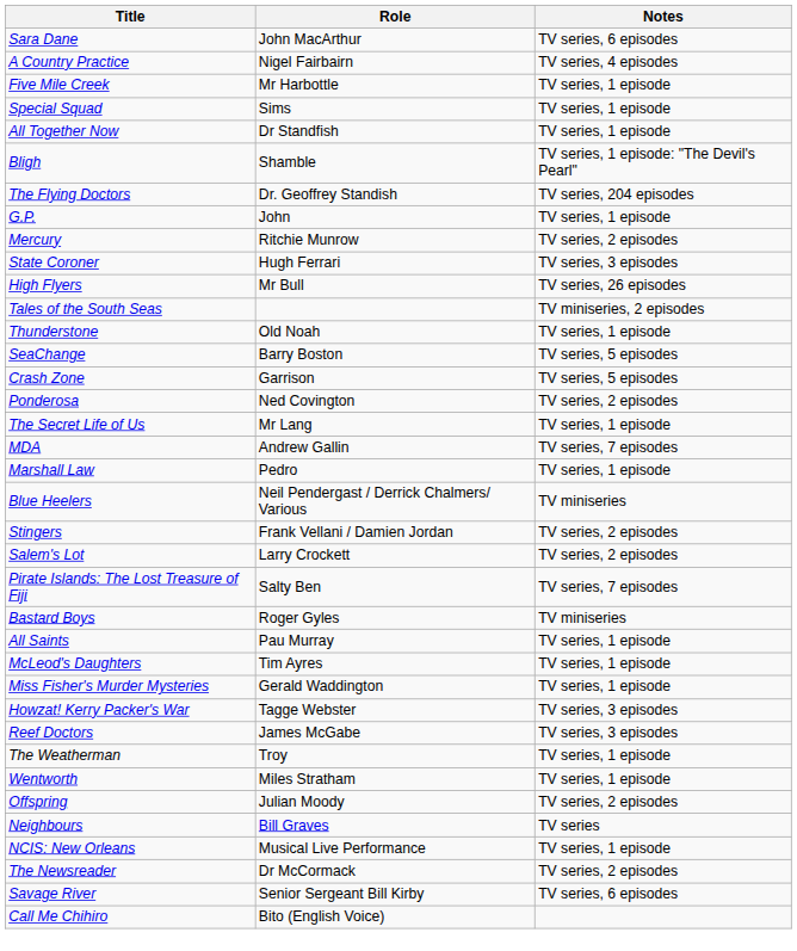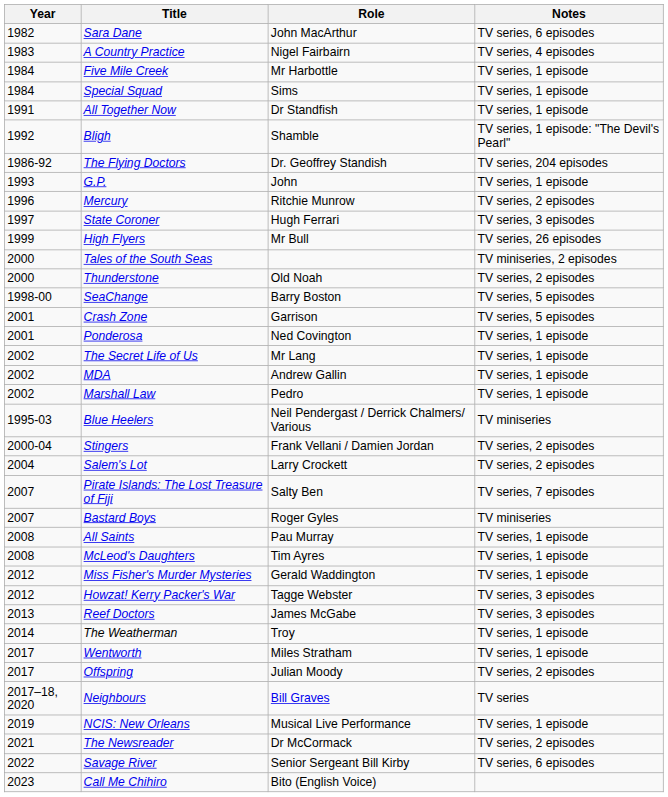 <table class="wikitable sortable plainrowheaders">
 <tr>
+<th scope="col">Year</th>
 <th scope="col">Title</th>
 <th scope="col">Role</th>
 <th scope="col" class="unsortable">Notes</th>
 </tr>
 <tr>
+<td>1982</td>
 <td><em><a href='#'>Sara Dane</a></em></td>
 <td>John MacArthur</td>
 <td>TV series, 6 episodes</td>
 </tr>
 <tr>
+<td>1983</td>
 <td data-sort-value="Country Practice, A"><em><a href='#'>A Country Practice</a></em></td>
 <td>Nigel Fairbairn</td>
 <td>TV series, 4 episodes</td>
 </tr>
 <tr>
+<td>1984</td>
 <td><em><a href='#'>Five Mile Creek</a></em></td>
 <td>Mr Harbottle</td>
 <td>TV series, 1 episode</td>
 </tr>
 <tr>
+<td>1984</td>
 <td><em><a href='#'>Special Squad</a></em></td>
 <td>Sims</td>
 <td>TV series, 1 episode</td>
 </tr>
 <tr>
+<td>1991</td>
 <td><em><a href='#'>All Together Now</a></em></td>
 <td>Dr Standfish</td>
 <td>TV series, 1 episode</td>
 </tr>
 <tr>
+<td>1992</td>
 <td><em><a href='#'>Bligh</a></em></td>
 <td>Shamble</td>
 <td>TV series, 1 episode: "The Devil's Pearl"</td>
 </tr>
 <tr>
+<td>1986-92</td>
 <td data-sort-value="Flying Doctors, The"><em><a href='#'>The Flying Doctors</a></em></td>
 <td>Dr. Geoffrey Standish</td>
 <td>TV series, 204 episodes</td>
 </tr>
 <tr>
+<td>1993</td>
 <td><em><a href='#'>G.P.</a></em></td>
 <td>John</td>
 <td>TV series, 1 episode</td>
 </tr>
 <tr>
+<td>1996</td>
 <td><em><a href='#'>Mercury</a></em></td>
 <td>Ritchie Munrow</td>
 <td>TV series, 2 episodes</td>
 </tr>
 <tr>
+<td>1997</td>
 <td><em><a href='#'>State Coroner</a></em></td>
 <td>Hugh Ferrari</td>
 <td>TV series, 3 episodes</td>
 </tr>
 <tr>
+<td>1999</td>
 <td><em><a href='#'>High Flyers</a></em></td>
 <td>Mr Bull</td>
 <td>TV series, 26 episodes</td>
 </tr>
 <tr>
+<td>2000</td>
 <td><em><a href='#'>Tales of the South Seas</a></em></td>
 <td></td>
 <td>TV miniseries, 2 episodes</td>
 </tr>
 <tr>
+<td>2000</td>
 <td><em><a href='#'>Thunderstone</a></em></td>
 <td>Old Noah</td>
-<td>TV series, 1 episode</td>
+<td>TV series, 2 episodes</td>
 </tr>
 <tr>
+<td>1998-00</td>
 <td><em><a href='#'>SeaChange</a></em></td>
 <td>Barry Boston</td>
 <td>TV series, 5 episodes</td>
 </tr>
 <tr>
+<td>2001</td>
 <td><em><a href='#'>Crash Zone</a></em></td>
 <td>Garrison</td>
 <td>TV series, 5 episodes</td>
 </tr>
 <tr>
+<td>2001</td>
 <td><em><a href='#'>Ponderosa</a></em></td>
 <td>Ned Covington</td>
-<td>TV series, 2 episodes</td>
+<td>TV series, 1 episode</td>
 </tr>
 <tr>
+<td>2002</td>
 <td data-sort-value="Secret Life of Us, The"><em><a href='#'>The Secret Life of Us</a></em></td>
 <td>Mr Lang</td>
 <td>TV series, 1 episode</td>
 </tr>
 <tr>
+<td>2002</td>
 <td><em><a href='#'>MDA</a></em></td>
 <td>Andrew Gallin</td>
-<td>TV series, 7 episodes</td>
+<td>TV series, 1 episode</td>
 </tr>
 <tr>
+<td>2002</td>
 <td><em><a href='#'>Marshall Law</a></em></td>
 <td>Pedro</td>
 <td>TV series, 1 episode</td>
 </tr>
 <tr>
+<td>1995-03</td>
 <td><em><a href='#'>Blue Heelers</a></em></td>
 <td>Neil Pendergast / Derrick Chalmers/ Various</td>
 <td>TV miniseries</td>
 </tr>
 <tr>
+<td>2000-04</td>
 <td><em><a href='#'>Stingers</a></em></td>
 <td>Frank Vellani / Damien Jordan</td>
 <td>TV series, 2 episodes</td>
 </tr>
 <tr>
+<td>2004</td>
 <td><em><a href='#'>Salem's Lot</a></em></td>
 <td>Larry Crockett</td>
 <td>TV series, 2 episodes</td>
 </tr>
 <tr>
+<td>2007</td>
 <td><em><a href='#'>Pirate Islands: The Lost Treasure of Fiji</a></em></td>
 <td>Salty Ben</td>
 <td>TV series, 7 episodes</td>
 </tr>
 <tr>
+<td>2007</td>
 <td><em><a href='#'>Bastard Boys</a></em></td>
 <td>Roger Gyles</td>
 <td>TV miniseries</td>
 </tr>
 <tr>
+<td>2008</td>
 <td><em><a href='#'>All Saints</a></em></td>
 <td>Pau Murray</td>
 <td>TV series, 1 episode</td>
 </tr>
 <tr>
+<td>2008</td>
 <td><em><a href='#'>McLeod's Daughters</a></em></td>
 <td>Tim Ayres</td>
 <td>TV series, 1 episode</td>
 </tr>
 <tr>
+<td>2012</td>
 <td><em><a href='#'>Miss Fisher's Murder Mysteries</a></em></td>
 <td>Gerald Waddington</td>
 <td>TV series, 1 episode</td>
 </tr>
 <tr>
+<td>2012</td>
 <td><em><a href='#'>Howzat! Kerry Packer's War</a></em></td>
 <td>Tagge Webster</td>
 <td>TV series, 3 episodes</td>
 </tr>
 <tr>
+<td>2013</td>
 <td><em><a href='#'>Reef Doctors</a></em></td>
 <td>James McGabe</td>
 <td>TV series, 3 episodes</td>
 </tr>
 <tr>
+<td>2014</td>
 <td data-sort-value="Weatherman, The"><em>The Weatherman</em></td>
 <td>Troy</td>
 <td>TV series, 1 episode</td>
 </tr>
 <tr>
+<td>2017</td>
 <td><em><a href='#'>Wentworth</a></em></td>
 <td>Miles Stratham</td>
 <td>TV series, 1 episode</td>
 </tr>
 <tr>
+<td>2017</td>
 <td><a href='#'><em>Offspring</em></a></td>
 <td>Julian Moody</td>
 <td>TV series, 2 episodes</td>
 </tr>
 <tr>
+<td scope="row">2017–18, 2020</td>
 <td><em><a href='#'>Neighbours</a></em></td>
 <td><a href='#'>Bill Graves</a></td>
 <td>TV series</td>
 </tr>
 <tr>
+<td>2019</td>
 <td><em><a href='#'>NCIS: New Orleans</a></em></td>
 <td>Musical Live Performance</td>
 <td>TV series, 1 episode</td>
 </tr>
 <tr>
+<td>2021</td>
 <td data-sort-value="Newsreader, The"><em><a href='#'>The Newsreader</a></em></td>
 <td>Dr McCormack</td>
 <td>TV series, 2 episodes</td>
 </tr>
 <tr>
+<td>2022</td>
 <td><em><a href='#'>Savage River</a></em></td>
 <td>Senior Sergeant Bill Kirby</td>
 <td>TV series, 6 episodes</td>
 </tr>
 <tr>
+<td>2023</td>
 <td><em><a href='#'>Call Me Chihiro</a></em></td>
 <td>Bito (English Voice)</td>
 <td></td>
 </tr>
 </table>
